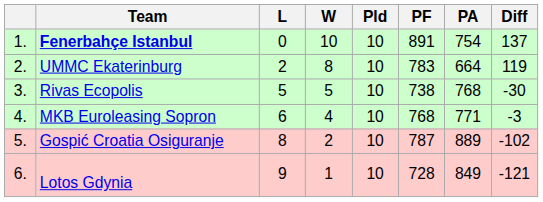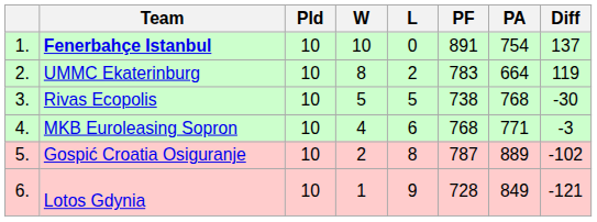 <table class="wikitable" style="text-align:center">
 <tr>
 <th width=25></th>
 <th width=220>Team</th>
+<th width=40>Pld</th>
+<th width=40>W</th>
 <th width=40>L</th>
-<th width=40>W</th>
-<th width=40>Pld</th>
 <th width=40>PF</th>
 <th width=40>PA</th>
 <th width=40>Diff</th>
 </tr>
 <tr style="background: #ccffcc;">
 <td>1.</td>
 <td align=left> <strong><a href='#'>Fenerbahçe Istanbul</a></strong></td>
-<td>0</td>
 <td>10</td>
 <td>10</td>
+<td>0</td>
 <td>891</td>
 <td>754</td>
 <td>137</td>
 </tr>
 <tr style="background: #ccffcc;">
 <td>2.</td>
 <td align=left> <a href='#'>UMMC Ekaterinburg</a></td>
+<td>10</td>
+<td>8</td>
 <td>2</td>
-<td>8</td>
-<td>10</td>
 <td>783</td>
 <td>664</td>
 <td>119</td>
 </tr>
 <tr style="background: #ccffcc;">
 <td>3.</td>
 <td align=left> <a href='#'>Rivas Ecopolis</a></td>
+<td>10</td>
 <td>5</td>
 <td>5</td>
-<td>10</td>
 <td>738</td>
 <td>768</td>
 <td>-30</td>
 </tr>
 <tr style="background: #ccffcc;">
 <td>4.</td>
 <td align=left> <a href='#'>MKB Euroleasing Sopron</a></td>
+<td>10</td>
+<td>4</td>
 <td>6</td>
-<td>4</td>
-<td>10</td>
 <td>768</td>
 <td>771</td>
 <td>-3</td>
 </tr>
 <tr style="background: #ffcccc;">
 <td>5.</td>
 <td align=left> <a href='#'>Gospić Croatia Osiguranje</a></td>
+<td>10</td>
+<td>2</td>
 <td>8</td>
-<td>2</td>
-<td>10</td>
 <td>787</td>
 <td>889</td>
 <td>-102</td>
 </tr>
 <tr style="background: #ffcccc;">
 <td>6.</td>
 <td align=left><br> <a href='#'>Lotos Gdynia</a></td>
+<td>10</td>
+<td>1</td>
 <td>9</td>
-<td>1</td>
-<td>10</td>
 <td>728</td>
 <td>849</td>
 <td>-121</td>
 </tr>
 </table>
